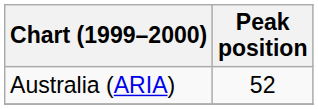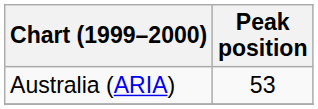 <table class="wikitable sortable">
 <tr>
 <th>Chart (1999–2000)</th>
 <th>Peak<br>position</th>
 </tr>
 <tr>
 <td>Australia (<a href='#'>ARIA</a>)</td>
-<td style="text-align:center;">52</td>
+<td style="text-align:center;">53</td>
 </tr>
 <tr>
 </tr>
 <tr>
 </tr>
 <tr>
 </tr>
 <tr>
 </tr>
 <tr>
 </tr>
 </table>
